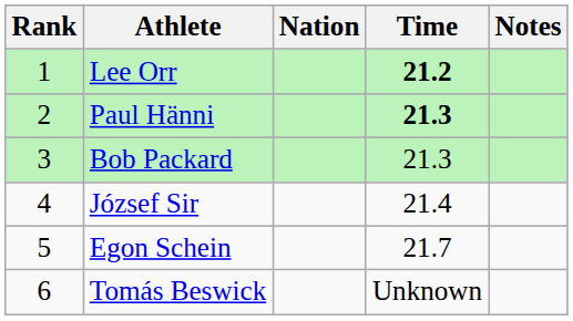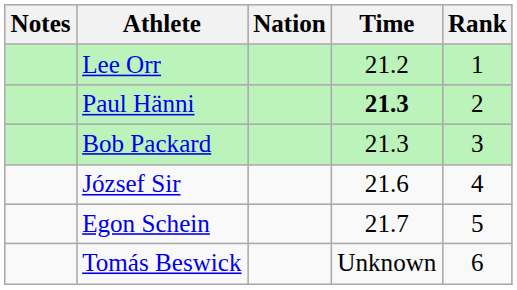 <table class="wikitable sortable" style="text-align:center">
 <tr>
-<th>Rank</th>
+<th>Notes</th>
 <th>Athlete</th>
 <th>Nation</th>
 <th>Time</th>
-<th>Notes</th>
+<th>Rank</th>
 </tr>
 <tr bgcolor=bbf3bb>
-<td>1</td>
+<td></td>
 <td align=left><a href='#'>Lee Orr</a></td>
 <td align=left></td>
-<td><strong>21.2</strong></td>
-<td></td>
+<td>21.2</td>
+<td>1</td>
 </tr>
 <tr bgcolor=bbf3bb>
-<td>2</td>
+<td></td>
 <td align=left><a href='#'>Paul Hänni</a></td>
 <td align=left></td>
 <td><strong>21.3</strong></td>
-<td></td>
+<td>2</td>
 </tr>
 <tr bgcolor=bbf3bb>
-<td>3</td>
+<td></td>
 <td align=left><a href='#'>Bob Packard</a></td>
 <td align=left></td>
 <td>21.3</td>
-<td></td>
+<td>3</td>
 </tr>
 <tr>
-<td>4</td>
+<td></td>
 <td align=left><a href='#'>József Sir</a></td>
 <td align=left></td>
-<td>21.4</td>
-<td></td>
+<td>21.6</td>
+<td>4</td>
 </tr>
 <tr>
-<td>5</td>
+<td></td>
 <td align=left><a href='#'>Egon Schein</a></td>
 <td align=left></td>
 <td>21.7</td>
-<td></td>
+<td>5</td>
 </tr>
 <tr>
-<td>6</td>
+<td></td>
 <td align=left><a href='#'>Tomás Beswick</a></td>
 <td align=left></td>
 <td data-sort-value=30.0>Unknown</td>
-<td></td>
+<td>6</td>
 </tr>
 </table>
